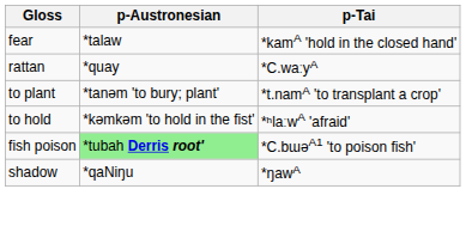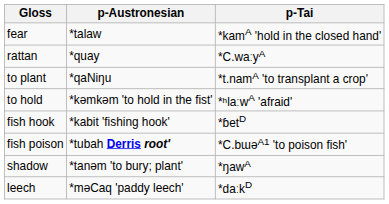 <table class="wikitable">
 <tr>
 <th>Gloss</th>
 <th>p-Austronesian</th>
 <th>p-Tai</th>
 </tr>
 <tr>
 <td>fear</td>
 <td>*talaw</td>
 <td>*kam<sup>A</sup> 'hold in the closed hand'</td>
 </tr>
 <tr>
 <td>rattan</td>
 <td>*quay</td>
 <td>*C.waːy<sup>A</sup></td>
 </tr>
 <tr>
 <td>to plant</td>
-<td>*tanəm 'to bury; plant'</td>
+<td>*qaNiŋu</td>
 <td>*t.nam<sup>A</sup> 'to transplant a crop'</td>
 </tr>
 <tr>
 <td>to hold</td>
 <td>*kəmkəm 'to hold in the fist'</td>
 <td>*ʰlaːw<sup>A</sup> 'afraid'</td>
 </tr>
 <tr>
+<td>fish hook</td>
+<td>*kabit 'fishing hook'</td>
+<td>*ɓet<sup>D</sup></td>
+</tr>
+<tr>
 <td>fish poison</td>
-<td style="background: lightgreen;">*tubah <strong><a href='#'>Derris</a><em> root'</td>
+<td>*tubah <strong><a href='#'>Derris</a><em> root'</td>
 <td>*C.bɯə<sup>A1</sup> 'to poison fish'</td>
 </tr>
 <tr>
 <td>shadow</td>
-<td>*qaNiŋu</td>
+<td>*tanəm 'to bury; plant'</td>
 <td>*ŋaw<sup>A</sup></td>
 </tr>
+<tr>
+<td>leech</td>
+<td>*məCaq 'paddy leech'</td>
+<td>*daːk<sup>D</sup></td>
+</tr>
 </table>
